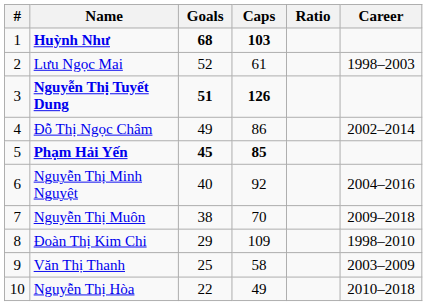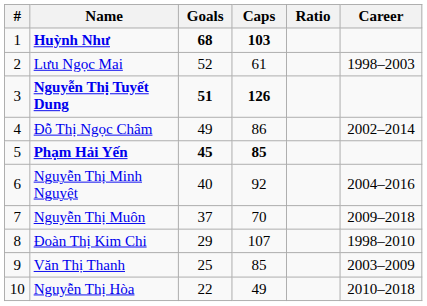 <table class="wikitable sortable" style="text-align:center">
 <tr>
 <th width=20>#</th>
 <th width=150>Name</th>
 <th width=50>Goals</th>
 <th width=50>Caps</th>
 <th width=50>Ratio</th>
 <th width=80>Career</th>
 </tr>
 <tr>
 <td>1</td>
 <td style="text-align:left"><strong> <a href='#'>Huỳnh Như</a> </strong></td>
 <td><strong>68</strong></td>
 <td><strong>103</strong></td>
 <td></td>
 <td></td>
 </tr>
 <tr>
 <td>2</td>
 <td style="text-align:left"><a href='#'>Lưu Ngọc Mai</a></td>
 <td>52</td>
 <td>61</td>
 <td></td>
 <td>1998–2003</td>
 </tr>
 <tr>
 <td>3</td>
 <td style="text-align:left"><strong><a href='#'>Nguyễn Thị Tuyết Dung</a></strong></td>
 <td><strong>51</strong></td>
 <td><strong>126</strong></td>
 <td></td>
 <td></td>
 </tr>
 <tr>
 <td>4</td>
 <td style="text-align:left"><a href='#'>Đỗ Thị Ngọc Châm</a></td>
 <td>49</td>
 <td>86</td>
 <td></td>
 <td>2002–2014</td>
 </tr>
 <tr>
 <td>5</td>
 <td style="text-align:left"><strong><a href='#'>Phạm Hải Yến</a></strong></td>
 <td><strong>45</strong></td>
 <td><strong>85</strong></td>
 <td></td>
 <td></td>
 </tr>
 <tr>
 <td>6</td>
 <td style="text-align:left"><a href='#'>Nguyễn Thị Minh Nguyệt</a></td>
 <td>40</td>
 <td>92</td>
 <td></td>
 <td>2004–2016</td>
 </tr>
 <tr>
 <td>7</td>
 <td style="text-align:left"><a href='#'>Nguyễn Thị Muôn</a></td>
-<td>38</td>
+<td>37</td>
 <td>70</td>
 <td></td>
 <td>2009–2018</td>
 </tr>
 <tr>
 <td>8</td>
 <td style="text-align:left"><a href='#'>Đoàn Thị Kim Chi</a></td>
 <td>29</td>
-<td>109</td>
+<td>107</td>
 <td></td>
 <td>1998–2010</td>
 </tr>
 <tr>
 <td>9</td>
 <td style="text-align:left"><a href='#'>Văn Thị Thanh</a></td>
 <td>25</td>
-<td>58</td>
+<td>85</td>
 <td></td>
 <td>2003–2009</td>
 </tr>
 <tr>
 <td>10</td>
 <td style="text-align:left"><a href='#'>Nguyễn Thị Hòa</a></td>
 <td>22</td>
 <td>49</td>
 <td></td>
 <td>2010–2018</td>
 </tr>
 </table>
